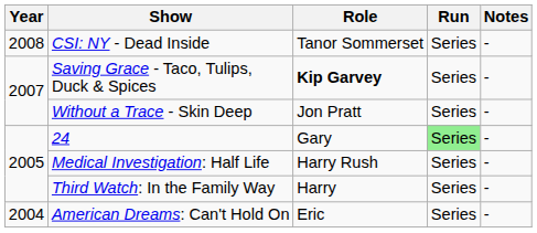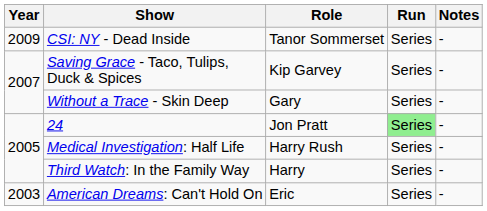 <table class="wikitable">
 <tr>
 <th>Year</th>
 <th>Show</th>
 <th>Role</th>
 <th>Run</th>
 <th>Notes</th>
 </tr>
 <tr>
-<td>2008</td>
+<td>2009</td>
 <td><em><a href='#'>CSI: NY</a></em> - Dead Inside</td>
 <td>Tanor Sommerset</td>
 <td>Series</td>
 <td>-</td>
 </tr>
 <tr>
 <td rowspan=2>2007</td>
 <td><em><a href='#'>Saving Grace</a></em> - Taco, Tulips,<br> Duck & Spices</td>
-<td><strong>Kip Garvey</strong></td>
+<td>Kip Garvey</td>
 <td>Series</td>
 <td>-</td>
 </tr>
 <tr>
 <td><em><a href='#'>Without a Trace</a></em> - Skin Deep</td>
-<td>Jon Pratt</td>
+<td>Gary</td>
 <td>Series</td>
 <td>-</td>
 </tr>
 <tr>
 <td rowspan=3>2005</td>
 <td><em><a href='#'>24</a></em></td>
-<td>Gary</td>
+<td>Jon Pratt</td>
 <td style="background: lightgreen;">Series</td>
 <td>-</td>
 </tr>
 <tr>
 <td><em><a href='#'>Medical Investigation</a></em>: Half Life</td>
 <td>Harry Rush</td>
 <td>Series</td>
 <td>-</td>
 </tr>
 <tr>
 <td><em><a href='#'>Third Watch</a></em>: In the Family Way</td>
 <td>Harry</td>
 <td>Series</td>
 <td>-</td>
 </tr>
 <tr>
-<td>2004</td>
+<td>2003</td>
 <td><em><a href='#'>American Dreams</a></em>: Can't Hold On</td>
 <td>Eric</td>
 <td>Series</td>
 <td>-</td>
 </tr>
 </table>
